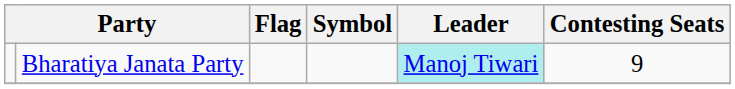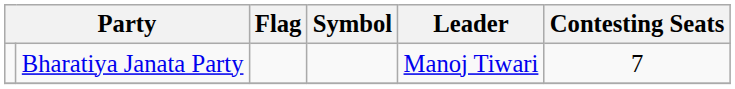 <table class="wikitable" style="text-align:center">
 <tr>
 <th colspan="2">Party</th>
 <th>Flag</th>
 <th>Symbol</th>
 <th>Leader</th>
 <th>Contesting Seats</th>
 </tr>
 <tr>
 <td></td>
 <td><a href='#'>Bharatiya Janata Party</a></td>
 <td></td>
 <td></td>
-<td style="background: paleturquoise;"><a href='#'>Manoj Tiwari</a></td>
-<td>9</td>
+<td><a href='#'>Manoj Tiwari</a></td>
+<td>7</td>
 </tr>
 <tr>
 </tr>
 </table>
